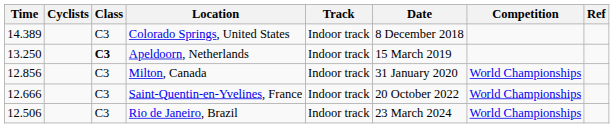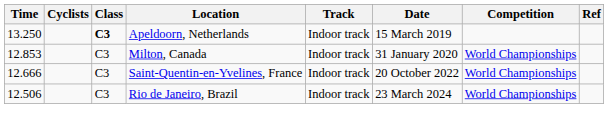 <table class="wikitable">
 <tr>
 <th>Time</th>
 <th>Cyclists</th>
 <th>Class</th>
 <th>Location</th>
 <th>Track</th>
 <th>Date</th>
 <th>Competition</th>
 <th>Ref</th>
 </tr>
 <tr>
-<td>14.389</td>
-<td></td>
-<td>C3</td>
-<td><a href='#'>Colorado Springs</a>, United States</td>
-<td>Indoor track</td>
-<td>8 December 2018</td>
-<td></td>
-<td></td>
-</tr>
-<tr>
 <td>13.250</td>
 <td></td>
 <td><strong>C3</strong></td>
 <td><a href='#'>Apeldoorn</a>, Netherlands</td>
 <td>Indoor track</td>
 <td>15 March 2019</td>
 <td></td>
 <td></td>
 </tr>
 <tr>
-<td>12.856</td>
+<td>12.853</td>
 <td></td>
 <td>C3</td>
 <td><a href='#'>Milton</a>, Canada</td>
 <td>Indoor track</td>
 <td>31 January 2020</td>
 <td><a href='#'>World Championships</a></td>
 <td></td>
 </tr>
 <tr>
 <td>12.666</td>
 <td></td>
 <td>C3</td>
 <td><a href='#'>Saint-Quentin-en-Yvelines</a>, France</td>
 <td>Indoor track</td>
 <td>20 October 2022</td>
 <td><a href='#'>World Championships</a></td>
 <td></td>
 </tr>
 <tr>
 <td>12.506</td>
 <td></td>
 <td>C3</td>
 <td><a href='#'>Rio de Janeiro</a>, Brazil</td>
 <td>Indoor track</td>
 <td>23 March 2024</td>
 <td><a href='#'>World Championships</a></td>
 <td></td>
 </tr>
 </table>
